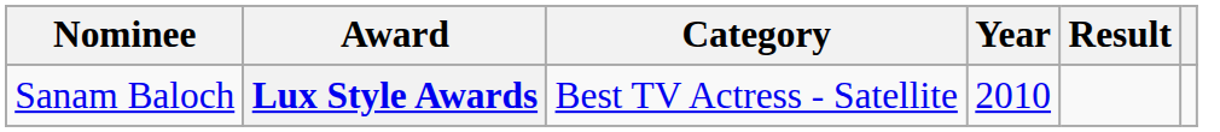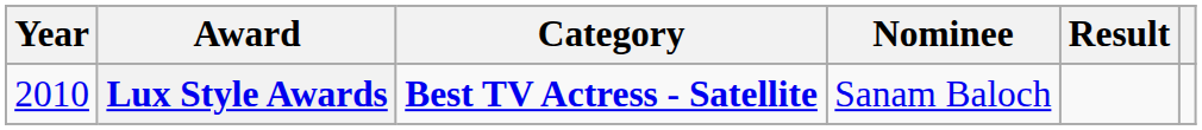 <table class="wikitable plainrowheaders">
 <tr>
-<th>Nominee</th>
+<th>Year</th>
 <th>Award</th>
 <th>Category</th>
-<th>Year</th>
+<th>Nominee</th>
 <th scope="col" class="unsortable">Result</th>
 <th scope="col" class="unsortable"></th>
 </tr>
 <tr>
+<td><a href='#'>2010</a></td>
+<th scope="row"><a href='#'>Lux Style Awards</a></th>
+<td><strong><a href='#'>Best TV Actress - Satellite</a></strong></td>
 <td><a href='#'>Sanam Baloch</a></td>
-<th scope="row"><a href='#'>Lux Style Awards</a></th>
-<td><a href='#'>Best TV Actress - Satellite</a></td>
-<td><a href='#'>2010</a></td>
 <td></td>
 <td></td>
 </tr>
 </table>
